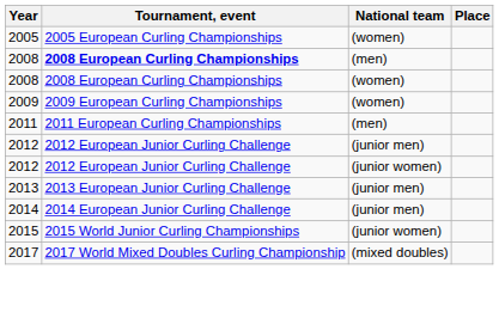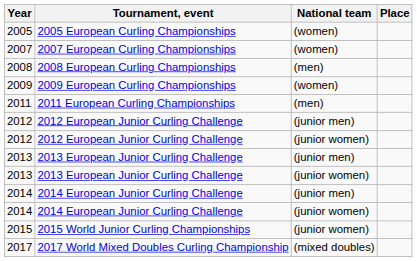 <table class="wikitable">
 <tr>
 <th scope="col">Year</th>
 <th scope="col">Tournament, event</th>
 <th scope="col">National team</th>
 <th scope="col">Place</th>
 </tr>
 <tr>
 <td>2005</td>
 <td><a href='#'>2005 European Curling Championships</a></td>
 <td> (women)</td>
 <td></td>
 </tr>
 <tr>
-<td>2008</td>
-<td><strong><a href='#'>2008 European Curling Championships</a></strong></td>
-<td> (men)</td>
+<td>2007</td>
+<td><a href='#'>2007 European Curling Championships</a></td>
+<td> (women)</td>
 <td></td>
 </tr>
 <tr>
 <td>2008</td>
 <td><a href='#'>2008 European Curling Championships</a></td>
-<td> (women)</td>
+<td> (men)</td>
 <td></td>
 </tr>
 <tr>
 <td>2009</td>
 <td><a href='#'>2009 European Curling Championships</a></td>
 <td> (women)</td>
 <td></td>
 </tr>
 <tr>
 <td>2011</td>
 <td><a href='#'>2011 European Curling Championships</a></td>
 <td> (men)</td>
 <td></td>
 </tr>
 <tr>
 <td>2012</td>
 <td><a href='#'>2012 European Junior Curling Challenge</a></td>
 <td> (junior men)</td>
 <td></td>
 </tr>
 <tr>
 <td>2012</td>
 <td><a href='#'>2012 European Junior Curling Challenge</a></td>
 <td> (junior women)</td>
 <td></td>
 </tr>
 <tr>
 <td>2013</td>
 <td><a href='#'>2013 European Junior Curling Challenge</a></td>
 <td> (junior men)</td>
 <td></td>
 </tr>
 <tr>
+<td>2013</td>
+<td><a href='#'>2013 European Junior Curling Challenge</a></td>
+<td> (junior women)</td>
+<td></td>
+</tr>
+<tr>
 <td>2014</td>
 <td><a href='#'>2014 European Junior Curling Challenge</a></td>
 <td> (junior men)</td>
+<td></td>
+</tr>
+<tr>
+<td>2014</td>
+<td><a href='#'>2014 European Junior Curling Challenge</a></td>
+<td> (junior women)</td>
 <td></td>
 </tr>
 <tr>
 <td>2015</td>
 <td><a href='#'>2015 World Junior Curling Championships</a></td>
 <td> (junior women)</td>
 <td></td>
 </tr>
 <tr>
 <td>2017</td>
 <td><a href='#'>2017 World Mixed Doubles Curling Championship</a></td>
 <td> (mixed doubles)</td>
 <td></td>
 </tr>
 </table>
